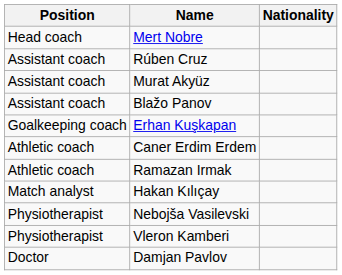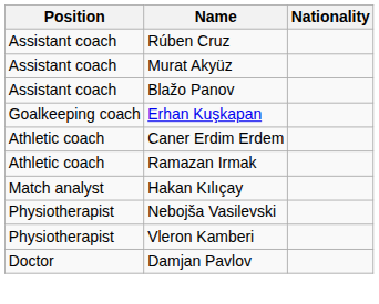 <table class="wikitable">
 <tr>
 <th>Position</th>
 <th>Name</th>
 <th>Nationality</th>
-</tr>
-<tr>
-<td>Head coach</td>
-<td><a href='#'>Mert Nobre</a></td>
-<td> </td>
 </tr>
 <tr>
 <td>Assistant coach</td>
 <td>Rúben Cruz</td>
 <td></td>
 </tr>
 <tr>
 <td>Assistant coach</td>
 <td>Murat Akyüz</td>
 <td></td>
 </tr>
 <tr>
 <td>Assistant coach</td>
 <td>Blažo Panov</td>
 <td></td>
 </tr>
 <tr>
 <td>Goalkeeping coach</td>
 <td><a href='#'>Erhan Kuşkapan</a></td>
 <td></td>
 </tr>
 <tr>
 <td>Athletic coach</td>
 <td>Caner Erdim Erdem</td>
 <td></td>
 </tr>
 <tr>
 <td>Athletic coach</td>
 <td>Ramazan Irmak</td>
 <td></td>
 </tr>
 <tr>
 <td>Match analyst</td>
 <td>Hakan Kılıçay</td>
 <td></td>
 </tr>
 <tr>
 <td>Physiotherapist</td>
 <td>Nebojša Vasilevski</td>
 <td></td>
 </tr>
 <tr>
 <td>Physiotherapist</td>
 <td>Vleron Kamberi</td>
 <td></td>
 </tr>
 <tr>
 <td>Doctor</td>
 <td>Damjan Pavlov</td>
 <td></td>
 </tr>
 </table>
